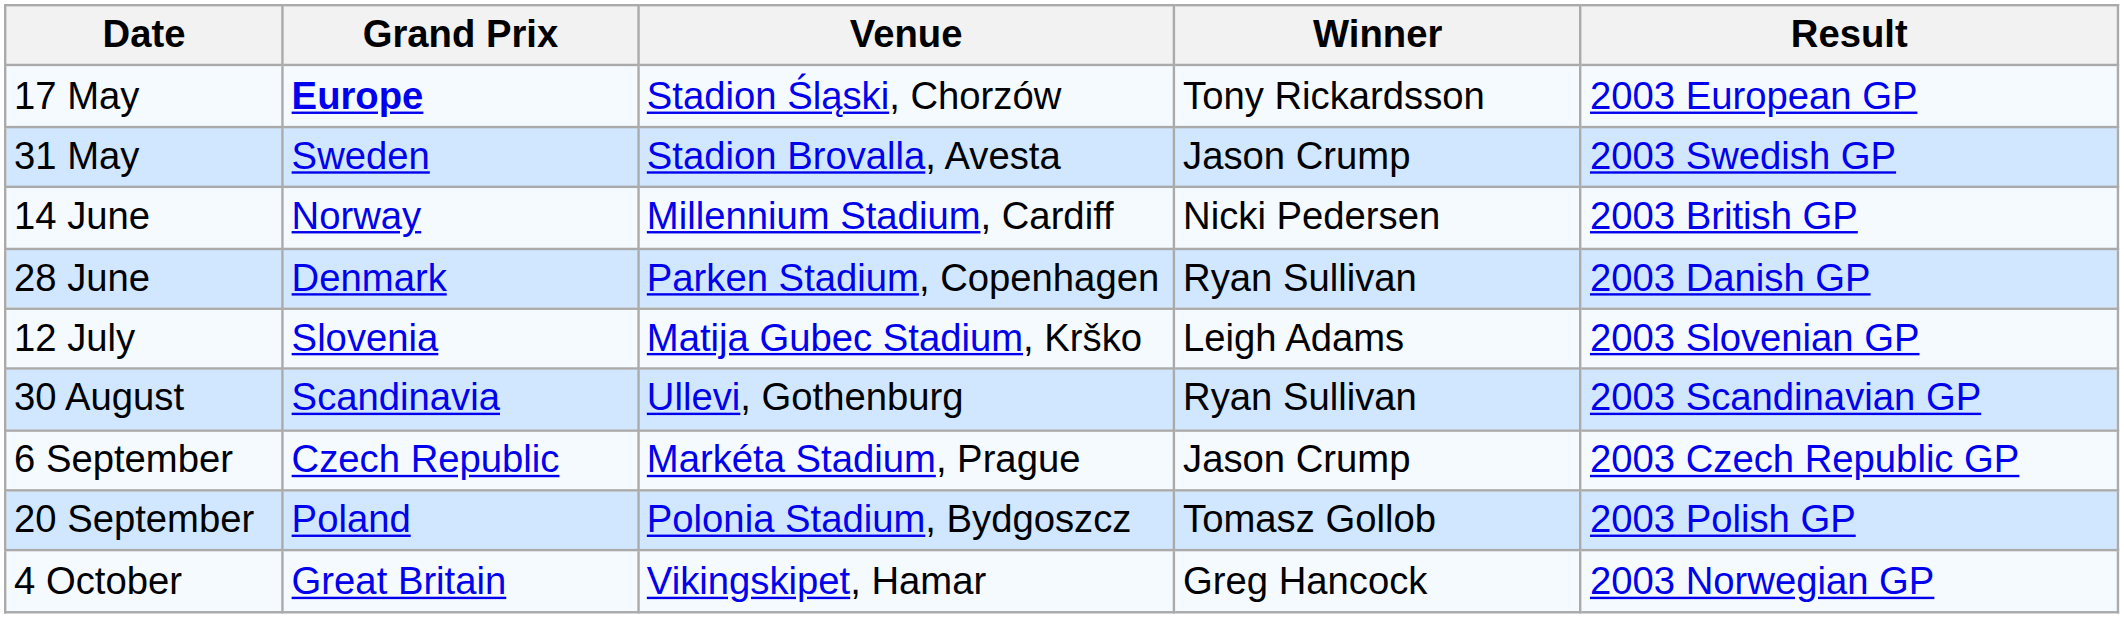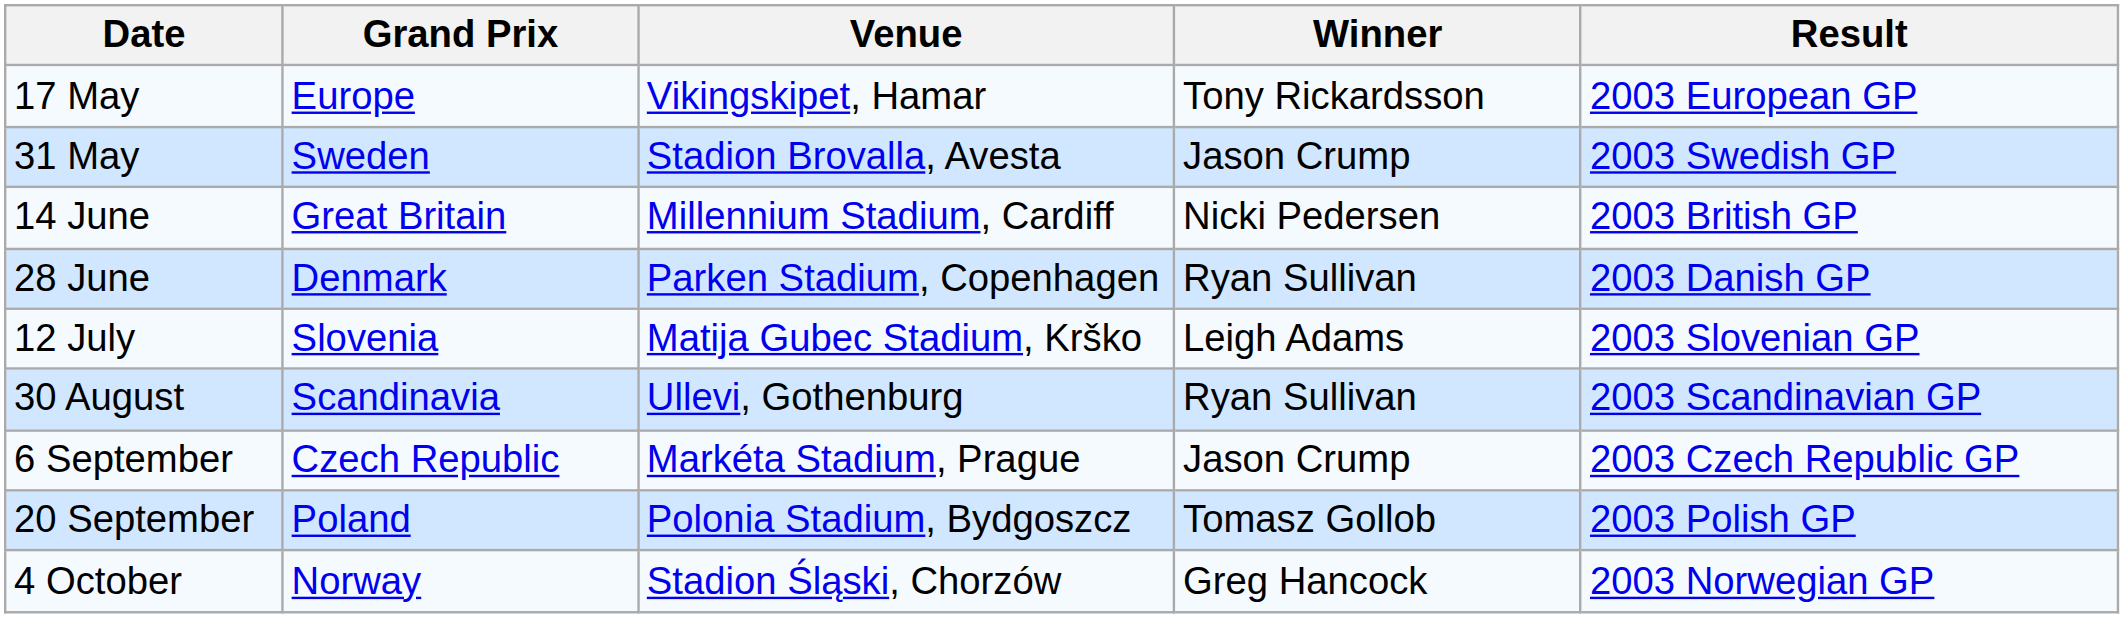 <table class="wikitable" width=70% style="border-collapse:collapse">
 <tr align=left style="background:#efefef;">
 <th width=100>Date</th>
 <th width=130>Grand Prix</th>
 <th width=200>Venue</th>
 <th width=150>Winner</th>
 <th width=200>Result</th>
 </tr>
 <tr align=left style="background:#F5FAFF;">
 <td>17 May</td>
-<td><strong><a href='#'>Europe</a></strong></td>
-<td><a href='#'>Stadion Śląski</a>, Chorzów</td>
+<td><a href='#'>Europe</a></td>
+<td><a href='#'>Vikingskipet</a>, Hamar</td>
 <td>Tony Rickardsson </td>
 <td><a href='#'>2003 European GP</a></td>
 </tr>
 <tr align=left style="background:#D0E7FF;">
 <td>31 May</td>
 <td><a href='#'>Sweden</a></td>
 <td><a href='#'>Stadion Brovalla</a>, Avesta</td>
 <td>Jason Crump </td>
 <td><a href='#'>2003 Swedish GP</a></td>
 </tr>
 <tr align=left style="background:#F5FAFF;">
 <td>14 June</td>
-<td><a href='#'>Norway</a></td>
+<td> <a href='#'>Great Britain</a></td>
 <td><a href='#'>Millennium Stadium</a>, Cardiff</td>
 <td>Nicki Pedersen </td>
 <td><a href='#'>2003 British GP</a></td>
 </tr>
 <tr align=left style="background:#D0E7FF;">
 <td>28 June</td>
 <td><a href='#'>Denmark</a></td>
 <td><a href='#'>Parken Stadium</a>, Copenhagen</td>
 <td>Ryan Sullivan </td>
 <td><a href='#'>2003 Danish GP</a></td>
 </tr>
 <tr align=left style="background:#F5FAFF;">
 <td>12 July</td>
 <td><a href='#'>Slovenia</a></td>
 <td><a href='#'>Matija Gubec Stadium</a>, Krško</td>
 <td>Leigh Adams </td>
 <td><a href='#'>2003 Slovenian GP</a></td>
 </tr>
 <tr align=left style="background:#D0E7FF;">
 <td>30 August</td>
 <td><a href='#'>Scandinavia</a></td>
 <td><a href='#'>Ullevi</a>, Gothenburg</td>
 <td>Ryan Sullivan </td>
 <td><a href='#'>2003 Scandinavian GP</a></td>
 </tr>
 <tr align=left style="background:#F5FAFF;">
 <td>6 September</td>
 <td><a href='#'>Czech Republic</a></td>
 <td><a href='#'>Markéta Stadium</a>, Prague</td>
 <td>Jason Crump </td>
 <td><a href='#'>2003 Czech Republic GP</a></td>
 </tr>
 <tr align=left style="background:#D0E7FF;">
 <td>20 September</td>
 <td><a href='#'>Poland</a></td>
 <td><a href='#'>Polonia Stadium</a>, Bydgoszcz</td>
 <td>Tomasz Gollob </td>
 <td><a href='#'>2003 Polish GP</a></td>
 </tr>
 <tr align=left style="background:#F5FAFF;">
 <td>4 October</td>
-<td> <a href='#'>Great Britain</a></td>
-<td><a href='#'>Vikingskipet</a>, Hamar</td>
+<td><a href='#'>Norway</a></td>
+<td><a href='#'>Stadion Śląski</a>, Chorzów</td>
 <td>Greg Hancock </td>
 <td><a href='#'>2003 Norwegian GP</a></td>
 </tr>
 </table>
